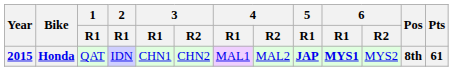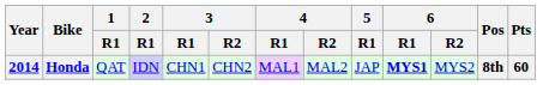 <table class="wikitable" style="text-align:center; font-size:90%">
 <tr>
 <th valign="middle" rowspan=2>Year</th>
 <th valign="middle" rowspan=2>Bike</th>
 <th>1</th>
 <th>2</th>
 <th colspan=2>3</th>
 <th colspan=2>4</th>
 <th>5</th>
 <th colspan=2>6</th>
 <th rowspan=2>Pos</th>
 <th rowspan=2>Pts</th>
 </tr>
 <tr>
 <th>R1</th>
 <th>R1</th>
 <th>R1</th>
 <th>R2</th>
 <th>R1</th>
 <th>R2</th>
 <th>R1</th>
 <th>R1</th>
 <th>R2</th>
 </tr>
 <tr>
-<th><a href='#'>2015</a></th>
+<th><a href='#'>2014</a></th>
 <th><a href='#'>Honda</a></th>
 <td style="background:#dfffdf;"><a href='#'>QAT</a><br></td>
 <td style="background:#cfcfff;"><a href='#'>IDN</a><br></td>
 <td style="background:#dfffdf;"><a href='#'>CHN1</a><br></td>
 <td style="background:#dfffdf;"><a href='#'>CHN2</a><br></td>
 <td style="background:#efcfff;"><a href='#'>MAL1</a><br></td>
 <td style="background:#dfffdf;"><a href='#'>MAL2</a><br></td>
-<td style="background:#dfffdf;"><strong><a href='#'>JAP</a><br></strong></td>
+<td style="background:#dfffdf;"><a href='#'>JAP</a><br></td>
 <td style="background:#dfffdf;"><strong><a href='#'>MYS1</a><br></strong></td>
 <td style="background:#dfffdf;"><a href='#'>MYS2</a><br></td>
 <th style="background:#;">8th</th>
-<th style="background:#;">61</th>
+<th style="background:#;">60</th>
 </tr>
 </table>
